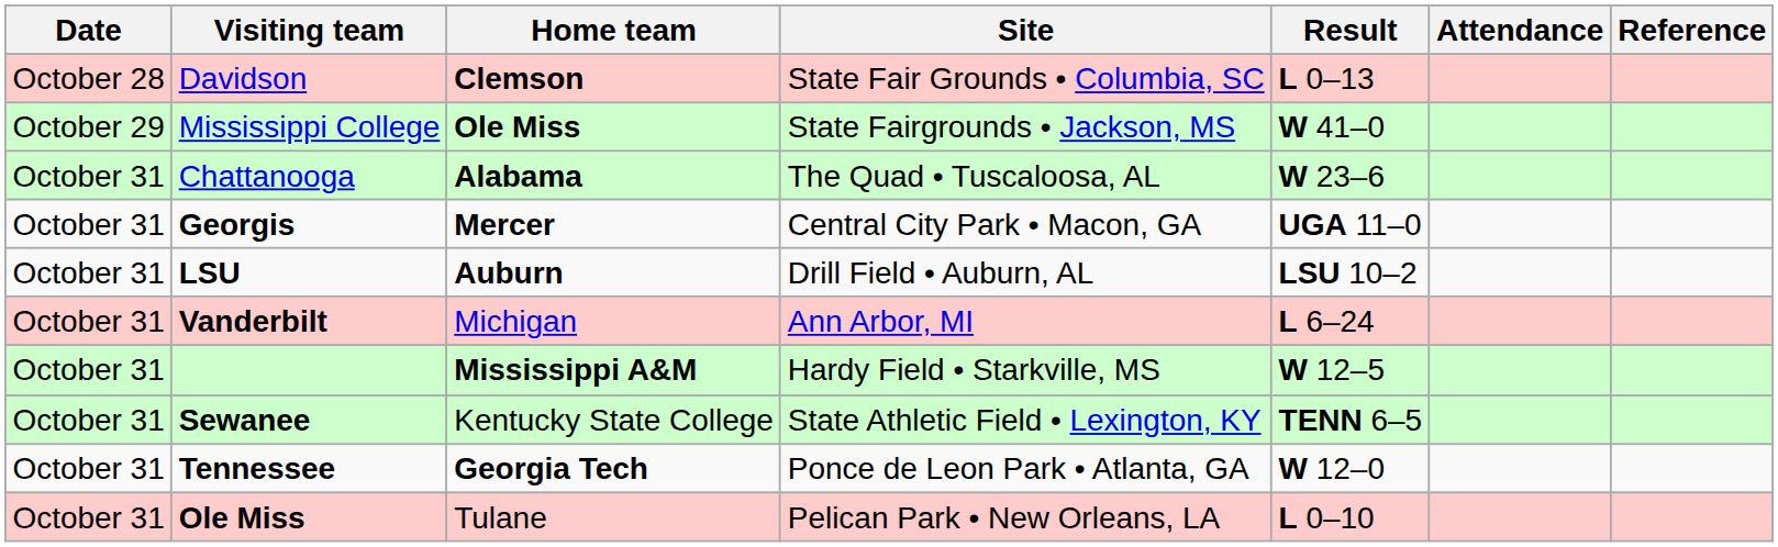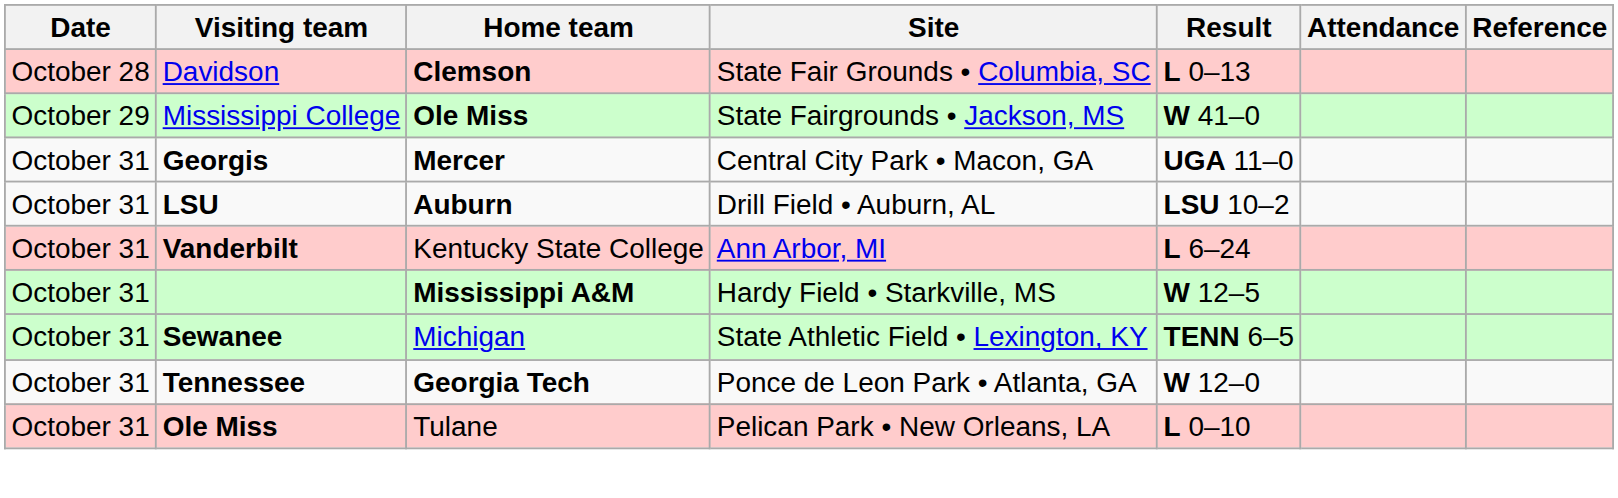 <table class="wikitable" style="font-size:95%;">
 <tr>
 <th>Date</th>
 <th>Visiting team</th>
 <th>Home team</th>
 <th>Site</th>
 <th>Result</th>
 <th>Attendance</th>
 <th class="unsortable">Reference</th>
 </tr>
 <tr bgcolor=ffcccc>
 <td>October 28</td>
 <td><a href='#'>Davidson</a></td>
 <td><strong>Clemson</strong></td>
 <td>State Fair Grounds • <a href='#'>Columbia, SC</a></td>
 <td><strong>L</strong> 0–13</td>
 <td></td>
 <td></td>
 </tr>
 <tr bgcolor=ccffcc>
 <td>October 29</td>
 <td><a href='#'>Mississippi College</a></td>
 <td><strong>Ole Miss</strong></td>
 <td>State Fairgrounds • <a href='#'>Jackson, MS</a></td>
 <td><strong>W</strong> 41–0</td>
 <td></td>
 <td></td>
 </tr>
-<tr bgcolor=ccffcc>
-<td>October 31</td>
-<td><a href='#'>Chattanooga</a></td>
-<td><strong>Alabama</strong></td>
-<td>The Quad • Tuscaloosa, AL</td>
-<td><strong>W</strong> 23–6</td>
-<td></td>
-<td></td>
-</tr>
 <tr bgcolor=>
 <td>October 31</td>
 <td><strong>Georgis</strong></td>
 <td><strong>Mercer</strong></td>
 <td>Central City Park • Macon, GA</td>
 <td><strong>UGA</strong> 11–0</td>
 <td></td>
 <td></td>
 </tr>
 <tr bgcolor=>
 <td>October 31</td>
 <td><strong>LSU</strong></td>
 <td><strong>Auburn</strong></td>
 <td>Drill Field • Auburn, AL</td>
 <td><strong>LSU</strong> 10–2</td>
 <td></td>
 <td></td>
 </tr>
 <tr bgcolor=ffcccc>
 <td>October 31</td>
 <td><strong>Vanderbilt</strong></td>
-<td><a href='#'>Michigan</a></td>
+<td>Kentucky State College</td>
 <td><a href='#'>Ann Arbor, MI</a></td>
 <td><strong>L</strong> 6–24</td>
 <td></td>
 <td></td>
 </tr>
 <tr bgcolor=ccffcc>
 <td>October 31</td>
 <td></td>
 <td><strong>Mississippi A&M</strong></td>
 <td>Hardy Field • Starkville, MS</td>
 <td><strong>W</strong> 12–5</td>
 <td></td>
 <td></td>
 </tr>
 <tr bgcolor=ccffcc>
 <td>October 31</td>
 <td><strong>Sewanee</strong></td>
-<td>Kentucky State College</td>
+<td><a href='#'>Michigan</a></td>
 <td>State Athletic Field • <a href='#'>Lexington, KY</a></td>
 <td><strong>TENN</strong> 6–5</td>
 <td></td>
 <td></td>
 </tr>
 <tr bgcolor=>
 <td>October 31</td>
 <td><strong>Tennessee</strong></td>
 <td><strong>Georgia Tech</strong></td>
 <td>Ponce de Leon Park • Atlanta, GA</td>
 <td><strong>W</strong> 12–0</td>
 <td></td>
 <td></td>
 </tr>
 <tr bgcolor=ffcccc>
 <td>October 31</td>
 <td><strong>Ole Miss</strong></td>
 <td>Tulane</td>
 <td>Pelican Park • New Orleans, LA</td>
 <td><strong>L</strong> 0–10</td>
 <td></td>
 <td></td>
 </tr>
 </table>
